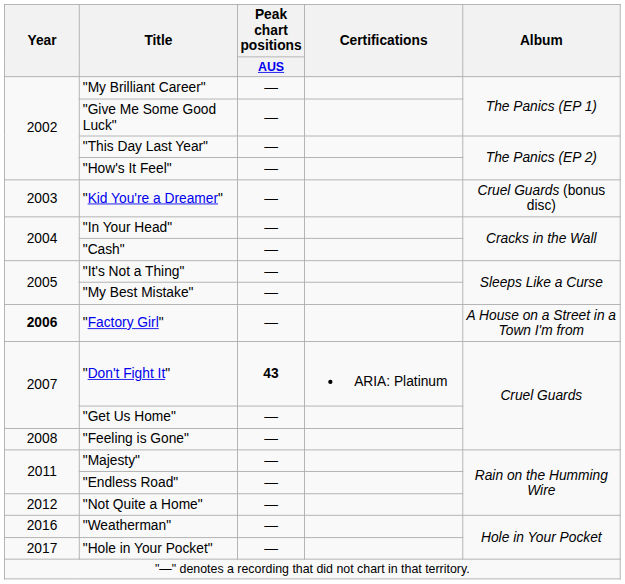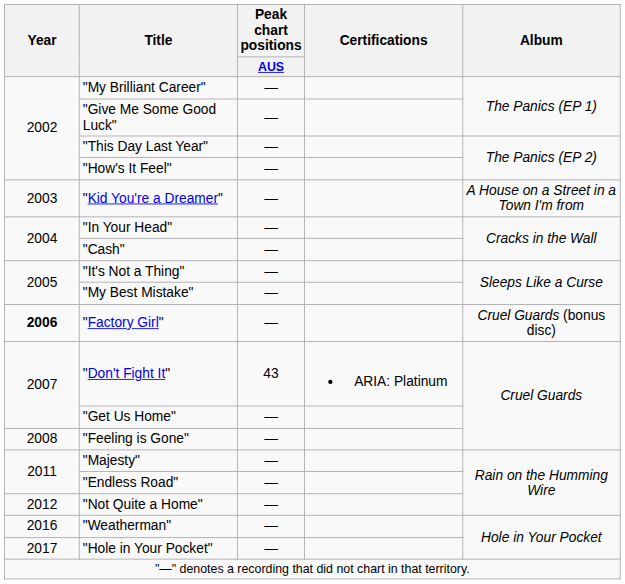 <table class="wikitable" style="text-align:center;">
 <tr>
 <th scope="col" rowspan="2" style="width:5em;">Year</th>
 <th scope="col" rowspan="2" style="width:11em;">Title</th>
 <th scope="col">Peak chart positions</th>
 <th scope="col" rowspan="2" style="width:11em;">Certifications</th>
 <th scope="col" rowspan="2" style="width:11em;">Album</th>
 </tr>
 <tr>
 <th scope="col" style="width:3em;font-size:90%;"><a href='#'>AUS</a><br></th>
 </tr>
 <tr>
 <td rowspan="4">2002</td>
 <td style="text-align:left;">"My Brilliant Career"</td>
 <td>—</td>
 <td></td>
 <td rowspan="2"><em>The Panics (EP 1)</em></td>
 </tr>
 <tr>
 <td style="text-align:left;">"Give Me Some Good Luck"</td>
 <td>—</td>
 <td></td>
 </tr>
 <tr>
 <td style="text-align:left;">"This Day Last Year"</td>
 <td>—</td>
 <td></td>
 <td rowspan="2"><em>The Panics (EP 2)</em></td>
 </tr>
 <tr>
 <td style="text-align:left;">"How's It Feel"</td>
 <td>—</td>
 <td></td>
 </tr>
 <tr>
 <td>2003</td>
 <td style="text-align:left;">"<a href='#'>Kid You're a Dreamer</a>"</td>
 <td>—</td>
 <td></td>
-<td><em>Cruel Guards</em> (bonus disc)</td>
+<td><em>A House on a Street in a Town I'm from</em></td>
 </tr>
 <tr>
 <td rowspan="2">2004</td>
 <td style="text-align:left;">"In Your Head"</td>
 <td>—</td>
 <td></td>
 <td rowspan="2"><em>Cracks in the Wall</em></td>
 </tr>
 <tr>
 <td style="text-align:left;">"Cash"</td>
 <td>—</td>
 <td></td>
 </tr>
 <tr>
 <td rowspan="2">2005</td>
 <td style="text-align:left;">"It's Not a Thing"</td>
 <td>—</td>
 <td></td>
 <td rowspan="2"><em>Sleeps Like a Curse</em></td>
 </tr>
 <tr>
 <td style="text-align:left;">"My Best Mistake"</td>
 <td>—</td>
 <td></td>
 </tr>
 <tr>
 <td><strong>2006</strong></td>
 <td style="text-align:left;">"<a href='#'>Factory Girl</a>"</td>
 <td>—</td>
 <td></td>
-<td><em>A House on a Street in a Town I'm from</em></td>
+<td><em>Cruel Guards</em> (bonus disc)</td>
 </tr>
 <tr>
 <td rowspan="2">2007</td>
 <td style="text-align:left;">"<a href='#'>Don't Fight It</a>"</td>
-<td><strong>43</strong></td>
+<td>43</td>
 <td><br><ul><li>ARIA: Platinum</li></ul></td>
 <td rowspan="3"><em>Cruel Guards</em></td>
 </tr>
 <tr>
 <td style="text-align:left;">"Get Us Home"</td>
 <td>—</td>
 <td></td>
 </tr>
 <tr>
 <td>2008</td>
 <td style="text-align:left;">"Feeling is Gone"</td>
 <td>—</td>
 <td></td>
 </tr>
 <tr>
 <td rowspan="2">2011</td>
 <td style="text-align:left;">"Majesty"</td>
 <td>—</td>
 <td></td>
 <td rowspan="3"><em>Rain on the Humming Wire</em></td>
 </tr>
 <tr>
 <td style="text-align:left;">"Endless Road"</td>
 <td>—</td>
 <td></td>
 </tr>
 <tr>
 <td>2012</td>
 <td style="text-align:left;">"Not Quite a Home"</td>
 <td>—</td>
 <td></td>
 </tr>
 <tr>
 <td>2016</td>
 <td style="text-align:left;">"Weatherman"</td>
 <td>—</td>
 <td></td>
 <td rowspan="2"><em>Hole in Your Pocket</em></td>
 </tr>
 <tr>
 <td>2017</td>
 <td style="text-align:left;">"Hole in Your Pocket"</td>
 <td>—</td>
 <td></td>
 </tr>
 <tr>
 <td colspan="8" style="font-size:90%">"—" denotes a recording that did not chart in that territory.</td>
 </tr>
 </table>
